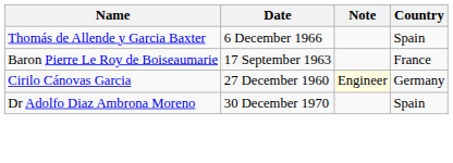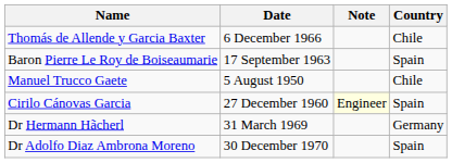 <table class="wikitable">
 <tr>
 <th>Name</th>
 <th>Date</th>
 <th>Note</th>
 <th>Country</th>
 </tr>
 <tr>
 <td><a href='#'>Thomás de Allende y Garcia Baxter</a></td>
 <td>6 December 1966</td>
 <td></td>
-<td>Spain</td>
+<td>Chile</td>
 </tr>
 <tr>
 <td>Baron <a href='#'>Pierre Le Roy de Boiseaumarie</a></td>
 <td>17 September 1963</td>
 <td></td>
-<td>France</td>
+<td>Spain</td>
+</tr>
+<tr>
+<td><a href='#'>Manuel Trucco Gaete</a></td>
+<td>5 August 1950</td>
+<td></td>
+<td>Chile</td>
 </tr>
 <tr>
 <td><a href='#'>Cirilo Cánovas Garcia</a></td>
 <td>27 December 1960</td>
 <td style="background: lightyellow;">Engineer</td>
+<td>Spain</td>
+</tr>
+<tr>
+<td>Dr <a href='#'>Hermann Hãcherl</a></td>
+<td>31 March 1969</td>
+<td></td>
 <td>Germany</td>
 </tr>
 <tr>
 <td>Dr <a href='#'>Adolfo Diaz Ambrona Moreno</a></td>
 <td>30 December 1970</td>
 <td></td>
 <td>Spain</td>
 </tr>
 </table>
